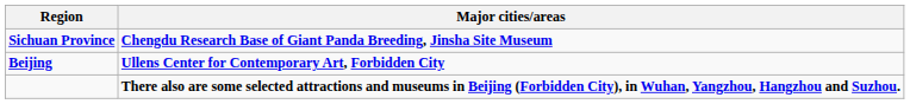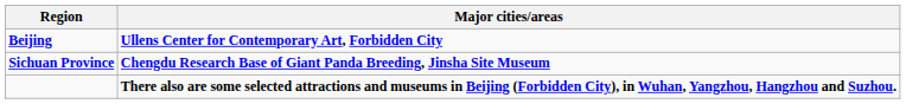 <table class="wikitable" style="font-size:90%">
 <tr>
 <th>Region</th>
 <th>Major cities/areas</th>
 </tr>
 <tr>
+<td><strong><a href='#'>Beijing</a></strong></td>
+<td><strong><a href='#'>Ullens Center for Contemporary Art</a>, <a href='#'>Forbidden City</a></strong></td>
+</tr>
+<tr>
 <td><a href='#'><strong>Sichuan Province</strong></a></td>
 <td><strong><a href='#'>Chengdu Research Base of Giant Panda Breeding</a>, <a href='#'>Jinsha Site Museum</a></strong></td>
-</tr>
-<tr>
-<td><strong><a href='#'>Beijing</a></strong></td>
-<td><strong><a href='#'>Ullens Center for Contemporary Art</a>, <a href='#'>Forbidden City</a></strong></td>
 </tr>
 <tr>
 <td></td>
 <td><strong>There also are some selected attractions and museums in <a href='#'>Beijing</a> (<a href='#'>Forbidden City</a>), in <a href='#'>Wuhan</a>, <a href='#'>Yangzhou</a>, <a href='#'>Hangzhou</a> and <a href='#'>Suzhou</a>.</strong></td>
 </tr>
 </table>
